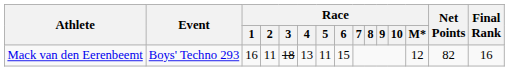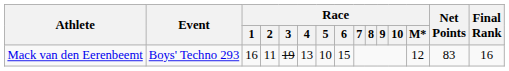 <table class="wikitable" style="font-size:90%">
 <tr>
 <th rowspan="2">Athlete</th>
 <th rowspan="2">Event</th>
 <th colspan=11>Race</th>
 <th rowspan=2>Net<br>Points</th>
 <th rowspan=2>Final <br>Rank</th>
 </tr>
 <tr style="font-size:95%">
 <th>1</th>
 <th>2</th>
 <th>3</th>
 <th>4</th>
 <th>5</th>
 <th>6</th>
 <th>7</th>
 <th>8</th>
 <th>9</th>
 <th>10</th>
 <th>M*</th>
 </tr>
 <tr align=center>
 <td align=left><a href='#'>Mack van den Eerenbeemt</a></td>
 <td align=left><a href='#'>Boys' Techno 293</a></td>
 <td>16</td>
 <td>11</td>
-<td><s>18</s></td>
+<td><s>19</s></td>
 <td>13</td>
-<td>11</td>
+<td>10</td>
 <td>15</td>
 <td colspan=4></td>
 <td>12</td>
-<td>82</td>
+<td>83</td>
 <td>16</td>
 </tr>
 </table>
